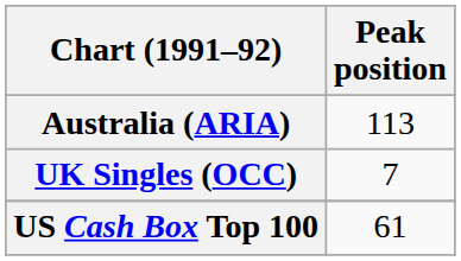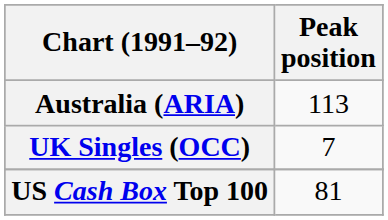 <table class="wikitable sortable plainrowheaders" style="text-align:center">
 <tr>
 <th>Chart (1991–92)</th>
 <th>Peak<br>position</th>
 </tr>
 <tr>
 <th scope="row">Australia (<a href='#'>ARIA</a>)</th>
 <td>113</td>
 </tr>
 <tr>
 <th scope="row"><a href='#'>UK Singles</a> (<a href='#'>OCC</a>)</th>
 <td>7</td>
 </tr>
 <tr>
 </tr>
 <tr>
 </tr>
 <tr>
 </tr>
 <tr>
 <th scope="row">US <em><a href='#'>Cash Box</a></em> Top 100</th>
-<td>61</td>
+<td>81</td>
 </tr>
 </table>
